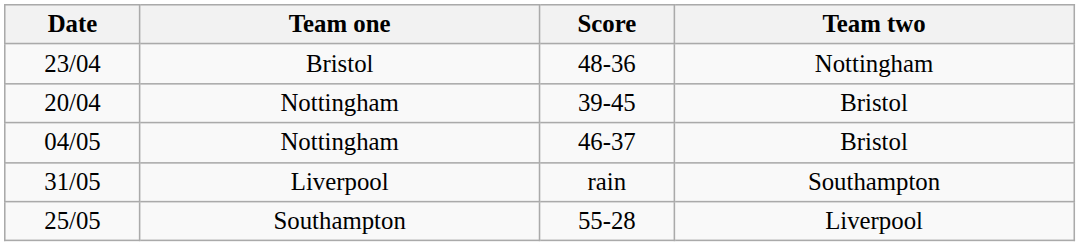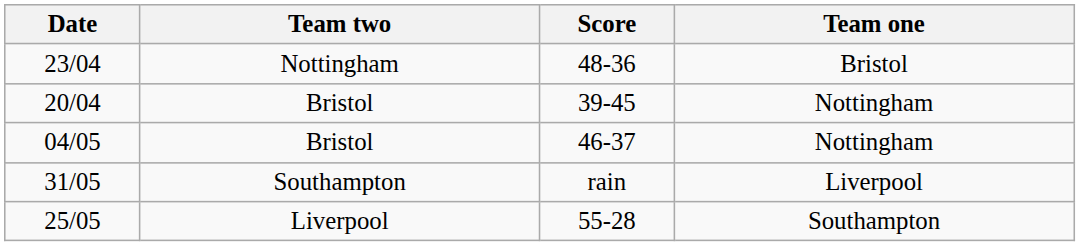 <table class="wikitable" style="text-align: center">
 <tr>
 <th width=80>Date</th>
+<th width=250>Team two</th>
+<th width=80>Score</th>
 <th width=250>Team one</th>
-<th width=80>Score</th>
-<th width=250>Team two</th>
 </tr>
 <tr>
 <td>23/04</td>
+<td>Nottingham</td>
+<td>48-36</td>
 <td>Bristol</td>
-<td>48-36</td>
+</tr>
+<tr>
+<td>20/04</td>
+<td>Bristol</td>
+<td>39-45</td>
 <td>Nottingham</td>
 </tr>
 <tr>
-<td>20/04</td>
+<td>04/05</td>
+<td>Bristol</td>
+<td>46-37</td>
 <td>Nottingham</td>
-<td>39-45</td>
-<td>Bristol</td>
-</tr>
-<tr>
-<td>04/05</td>
-<td>Nottingham</td>
-<td>46-37</td>
-<td>Bristol</td>
 </tr>
 <tr>
 <td>31/05</td>
+<td>Southampton</td>
+<td>rain</td>
 <td>Liverpool</td>
-<td>rain</td>
-<td>Southampton</td>
 </tr>
 <tr>
 <td>25/05</td>
+<td>Liverpool</td>
+<td>55-28</td>
 <td>Southampton</td>
-<td>55-28</td>
-<td>Liverpool</td>
 </tr>
 </table>
